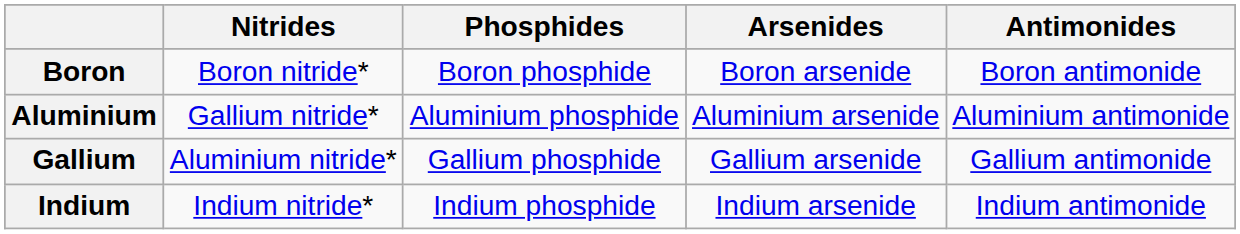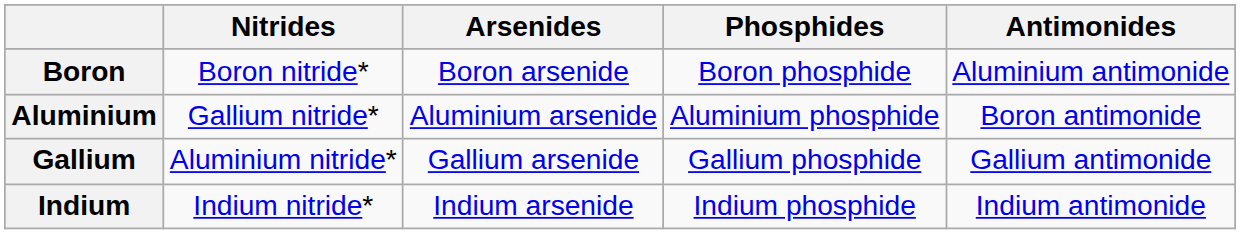 <table class="wikitable" style="text-align: center">
 <tr>
 <th scope="col"></th>
 <th scope="col">Nitrides</th>
+<th scope="col">Arsenides</th>
 <th scope="col">Phosphides</th>
-<th scope="col">Arsenides</th>
 <th scope="col">Antimonides</th>
 </tr>
 <tr>
 <th scope="row">Boron</th>
 <td><a href='#'>Boron nitride</a>*</td>
+<td><a href='#'>Boron arsenide</a></td>
 <td><a href='#'>Boron phosphide</a></td>
-<td><a href='#'>Boron arsenide</a></td>
-<td><a href='#'>Boron antimonide</a></td>
+<td><a href='#'>Aluminium antimonide</a></td>
 </tr>
 <tr>
 <th scope="row">Aluminium</th>
 <td><a href='#'>Gallium nitride</a>*</td>
+<td><a href='#'>Aluminium arsenide</a></td>
 <td><a href='#'>Aluminium phosphide</a></td>
-<td><a href='#'>Aluminium arsenide</a></td>
-<td><a href='#'>Aluminium antimonide</a></td>
+<td><a href='#'>Boron antimonide</a></td>
 </tr>
 <tr>
 <th scope="row">Gallium</th>
 <td><a href='#'>Aluminium nitride</a>*</td>
+<td><a href='#'>Gallium arsenide</a></td>
 <td><a href='#'>Gallium phosphide</a></td>
-<td><a href='#'>Gallium arsenide</a></td>
 <td><a href='#'>Gallium antimonide</a></td>
 </tr>
 <tr>
 <th scope="row">Indium</th>
 <td><a href='#'>Indium nitride</a>*</td>
+<td><a href='#'>Indium arsenide</a></td>
 <td><a href='#'>Indium phosphide</a></td>
-<td><a href='#'>Indium arsenide</a></td>
 <td><a href='#'>Indium antimonide</a></td>
 </tr>
 </table>
